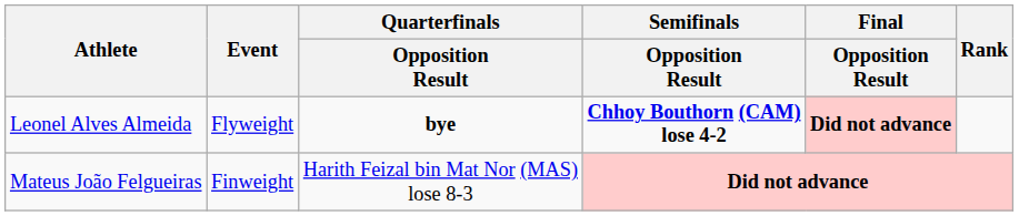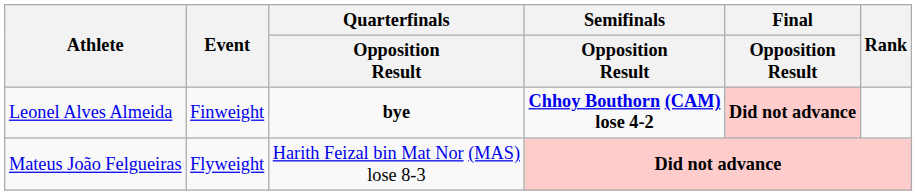 <table class="wikitable" style="font-size:90%">
 <tr>
 <th rowspan="2">Athlete</th>
 <th rowspan="2">Event</th>
 <th>Quarterfinals</th>
 <th>Semifinals</th>
 <th>Final</th>
 <th rowspan="2">Rank</th>
 </tr>
 <tr>
 <th>Opposition<br>Result</th>
 <th>Opposition<br>Result</th>
 <th>Opposition<br>Result</th>
 </tr>
 <tr>
 <td><a href='#'>Leonel Alves Almeida</a></td>
-<td><a href='#'>Flyweight</a></td>
+<td><a href='#'>Finweight</a></td>
 <td align=center colspan="1"><strong>bye</strong></td>
 <td align=center><strong> <a href='#'>Chhoy Bouthorn</a> <a href='#'>(CAM)</a><br>lose 4-2</strong></td>
 <td align=center colspan="1" bgcolor="#ffcccc"><strong>Did not advance</strong></td>
 <td></td>
 </tr>
 <tr>
 <td><a href='#'>Mateus João Felgueiras</a></td>
-<td><a href='#'>Finweight</a></td>
+<td><a href='#'>Flyweight</a></td>
 <td align=center> <a href='#'>Harith Feizal bin Mat Nor</a> <a href='#'>(MAS)</a><br>lose 8-3</td>
 <td align=center colspan="3" bgcolor="#ffcccc"><strong>Did not advance</strong></td>
 </tr>
 </table>
